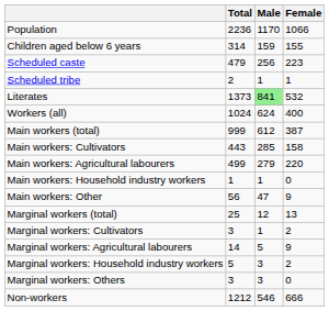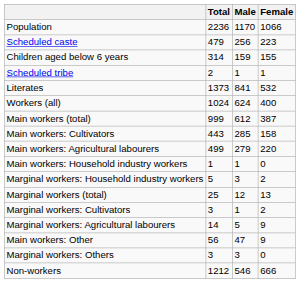 <table class="wikitable sortable">
 <tr>
 <th></th>
 <th>Total</th>
 <th>Male</th>
 <th>Female</th>
 </tr>
 <tr>
 <td>Population</td>
 <td>2236</td>
 <td>1170</td>
 <td>1066</td>
 </tr>
 <tr>
+<td><a href='#'>Scheduled caste</a></td>
+<td>479</td>
+<td>256</td>
+<td>223</td>
+</tr>
+<tr>
 <td>Children aged below 6 years</td>
 <td>314</td>
 <td>159</td>
 <td>155</td>
-</tr>
-<tr>
-<td><a href='#'>Scheduled caste</a></td>
-<td>479</td>
-<td>256</td>
-<td>223</td>
 </tr>
 <tr>
 <td><a href='#'>Scheduled tribe</a></td>
 <td>2</td>
 <td>1</td>
 <td>1</td>
 </tr>
 <tr>
 <td>Literates</td>
 <td>1373</td>
-<td style="background: lightgreen;">841</td>
+<td>841</td>
 <td>532</td>
 </tr>
 <tr>
 <td>Workers (all)</td>
 <td>1024</td>
 <td>624</td>
 <td>400</td>
 </tr>
 <tr>
 <td>Main workers (total)</td>
 <td>999</td>
 <td>612</td>
 <td>387</td>
 </tr>
 <tr>
 <td>Main workers: Cultivators</td>
 <td>443</td>
 <td>285</td>
 <td>158</td>
 </tr>
 <tr>
 <td>Main workers: Agricultural labourers</td>
 <td>499</td>
 <td>279</td>
 <td>220</td>
 </tr>
 <tr>
 <td>Main workers: Household industry workers</td>
 <td>1</td>
 <td>1</td>
 <td>0</td>
 </tr>
 <tr>
-<td>Main workers: Other</td>
-<td>56</td>
-<td>47</td>
-<td>9</td>
+<td>Marginal workers: Household industry workers</td>
+<td>5</td>
+<td>3</td>
+<td>2</td>
 </tr>
 <tr>
 <td>Marginal workers (total)</td>
 <td>25</td>
 <td>12</td>
 <td>13</td>
 </tr>
 <tr>
 <td>Marginal workers: Cultivators</td>
 <td>3</td>
 <td>1</td>
 <td>2</td>
 </tr>
 <tr>
 <td>Marginal workers: Agricultural labourers</td>
 <td>14</td>
 <td>5</td>
 <td>9</td>
 </tr>
 <tr>
-<td>Marginal workers: Household industry workers</td>
-<td>5</td>
-<td>3</td>
-<td>2</td>
+<td>Main workers: Other</td>
+<td>56</td>
+<td>47</td>
+<td>9</td>
 </tr>
 <tr>
 <td>Marginal workers: Others</td>
 <td>3</td>
 <td>3</td>
 <td>0</td>
 </tr>
 <tr>
 <td>Non-workers</td>
 <td>1212</td>
 <td>546</td>
 <td>666</td>
 </tr>
 </table>
